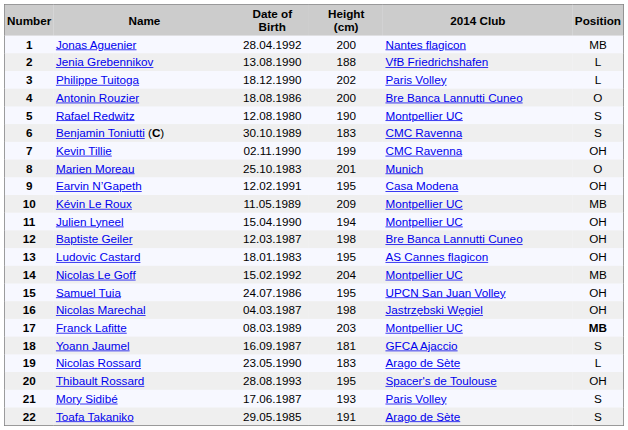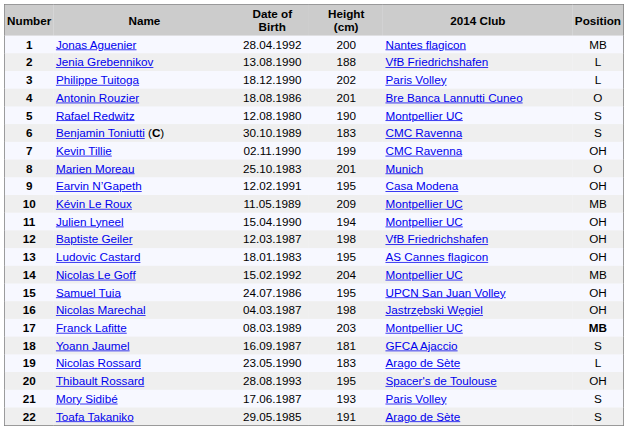 <table cellpadding="3" style="background: #f7f8ff; font-size: 95%; border: 1px solid gray; border-collapse: collapse;">
 <tr style="background:#ccc;">
 <th style="width: 10px;"><strong>Number</strong></th>
 <th style="width: 230px;"><strong>Name</strong></th>
 <th style="width: 90px;"><strong>Date of Birth</strong></th>
 <th style="width: 90px;"><strong>Height<br>(cm)</strong></th>
 <th style="width: 240px;"><strong>2014 Club</strong></th>
 <th style="width: 50px;"><strong>Position</strong></th>
 </tr>
 <tr>
 <td style="text-align:center;"><strong>1</strong></td>
 <td><a href='#'>Jonas Aguenier</a></td>
 <td style="text-align:center;">28.04.1992</td>
 <td style="text-align:center;">200</td>
 <td> <a href='#'>Nantes flagicon</a></td>
 <td style="text-align:center;">MB</td>
 </tr>
 <tr style="background: #efefef;">
 <td style="text-align:center;"><strong>2</strong></td>
 <td><a href='#'>Jenia Grebennikov</a></td>
 <td style="text-align:center;">13.08.1990</td>
 <td style="text-align:center;">188</td>
 <td> <a href='#'>VfB Friedrichshafen</a></td>
 <td style="text-align:center;">L</td>
 </tr>
 <tr>
 <td style="text-align:center;"><strong>3</strong></td>
 <td><a href='#'>Philippe Tuitoga</a></td>
 <td style="text-align:center;">18.12.1990</td>
 <td style="text-align:center;">202</td>
 <td> <a href='#'>Paris Volley</a></td>
 <td style="text-align:center;">L</td>
 </tr>
 <tr style="background: #efefef;">
 <td style="text-align:center;"><strong>4</strong></td>
 <td><a href='#'>Antonin Rouzier</a></td>
 <td style="text-align:center;">18.08.1986</td>
-<td style="text-align:center;">200</td>
+<td style="text-align:center;">201</td>
 <td> <a href='#'>Bre Banca Lannutti Cuneo</a></td>
 <td style="text-align:center;">O</td>
 </tr>
 <tr>
 <td style="text-align:center;"><strong>5</strong></td>
 <td><a href='#'>Rafael Redwitz</a></td>
 <td style="text-align:center;">12.08.1980</td>
 <td style="text-align:center;">190</td>
 <td> <a href='#'>Montpellier UC</a></td>
 <td style="text-align:center;">S</td>
 </tr>
 <tr style="background: #efefef;">
 <td style="text-align:center;"><strong>6</strong></td>
 <td><a href='#'>Benjamin Toniutti</a> (<strong>C</strong>)</td>
 <td style="text-align:center;">30.10.1989</td>
 <td style="text-align:center;">183</td>
 <td> <a href='#'>CMC Ravenna</a></td>
 <td style="text-align:center;">S</td>
 </tr>
 <tr>
 <td style="text-align:center;"><strong>7</strong></td>
 <td><a href='#'>Kevin Tillie</a></td>
 <td style="text-align:center;">02.11.1990</td>
 <td style="text-align:center;">199</td>
 <td> <a href='#'>CMC Ravenna</a></td>
 <td style="text-align:center;">OH</td>
 </tr>
 <tr style="background: #efefef;">
 <td style="text-align:center;"><strong>8</strong></td>
 <td><a href='#'>Marien Moreau</a></td>
 <td style="text-align:center;">25.10.1983</td>
 <td style="text-align:center;">201</td>
 <td> <a href='#'>Munich</a></td>
 <td style="text-align:center;">O</td>
 </tr>
 <tr>
 <td style="text-align:center;"><strong>9</strong></td>
 <td><a href='#'>Earvin N’Gapeth</a></td>
 <td style="text-align:center;">12.02.1991</td>
 <td style="text-align:center;">195</td>
 <td> <a href='#'>Casa Modena</a></td>
 <td style="text-align:center;">OH</td>
 </tr>
 <tr style="background: #efefef;">
 <td style="text-align:center;"><strong>10</strong></td>
 <td><a href='#'>Kévin Le Roux</a></td>
 <td style="text-align:center;">11.05.1989</td>
 <td style="text-align:center;">209</td>
 <td> <a href='#'>Montpellier UC</a></td>
 <td style="text-align:center;">MB</td>
 </tr>
 <tr>
 <td style="text-align:center;"><strong>11</strong></td>
 <td><a href='#'>Julien Lyneel</a></td>
 <td style="text-align:center;">15.04.1990</td>
 <td style="text-align:center;">194</td>
 <td> <a href='#'>Montpellier UC</a></td>
 <td style="text-align:center;">OH</td>
 </tr>
 <tr style="background: #efefef;">
 <td style="text-align:center;"><strong>12</strong></td>
 <td><a href='#'>Baptiste Geiler</a></td>
 <td style="text-align:center;">12.03.1987</td>
 <td style="text-align:center;">198</td>
-<td> <a href='#'>Bre Banca Lannutti Cuneo</a></td>
+<td> <a href='#'>VfB Friedrichshafen</a></td>
 <td style="text-align:center;">OH</td>
 </tr>
 <tr>
 <td style="text-align:center;"><strong>13</strong></td>
 <td><a href='#'>Ludovic Castard</a></td>
 <td style="text-align:center;">18.01.1983</td>
 <td style="text-align:center;">195</td>
 <td> <a href='#'>AS Cannes flagicon</a></td>
 <td style="text-align:center;">OH</td>
 </tr>
 <tr style="background: #efefef;">
 <td style="text-align:center;"><strong>14</strong></td>
 <td><a href='#'>Nicolas Le Goff</a></td>
 <td style="text-align:center;">15.02.1992</td>
 <td style="text-align:center;">204</td>
 <td> <a href='#'>Montpellier UC</a></td>
 <td style="text-align:center;">MB</td>
 </tr>
 <tr>
 <td style="text-align:center;"><strong>15</strong></td>
 <td><a href='#'>Samuel Tuia</a></td>
 <td style="text-align:center;">24.07.1986</td>
 <td style="text-align:center;">195</td>
 <td> <a href='#'>UPCN San Juan Volley</a></td>
 <td style="text-align:center;">OH</td>
 </tr>
 <tr style="background: #efefef;">
 <td style="text-align:center;"><strong>16</strong></td>
 <td><a href='#'>Nicolas Marechal</a></td>
 <td style="text-align:center;">04.03.1987</td>
 <td style="text-align:center;">198</td>
 <td> <a href='#'>Jastrzębski Węgiel</a></td>
 <td style="text-align:center;">OH</td>
 </tr>
 <tr>
 <td style="text-align:center;"><strong>17</strong></td>
 <td><a href='#'>Franck Lafitte</a></td>
 <td style="text-align:center;">08.03.1989</td>
 <td style="text-align:center;">203</td>
 <td> <a href='#'>Montpellier UC</a></td>
 <td style="text-align:center;"><strong>MB</strong></td>
 </tr>
 <tr style="background: #efefef;">
 <td style="text-align:center;"><strong>18</strong></td>
 <td><a href='#'>Yoann Jaumel</a></td>
 <td style="text-align:center;">16.09.1987</td>
 <td style="text-align:center;">181</td>
 <td> <a href='#'>GFCA Ajaccio</a></td>
 <td style="text-align:center;">S</td>
 </tr>
 <tr>
 <td style="text-align:center;"><strong>19</strong></td>
 <td><a href='#'>Nicolas Rossard</a></td>
 <td style="text-align:center;">23.05.1990</td>
 <td style="text-align:center;">183</td>
 <td> <a href='#'>Arago de Sète</a></td>
 <td style="text-align:center;">L</td>
 </tr>
 <tr style="background: #efefef;">
 <td style="text-align:center;"><strong>20</strong></td>
 <td><a href='#'>Thibault Rossard</a></td>
 <td style="text-align:center;">28.08.1993</td>
 <td style="text-align:center;">195</td>
 <td> <a href='#'>Spacer's de Toulouse</a></td>
 <td style="text-align:center;">OH</td>
 </tr>
 <tr>
 <td style="text-align:center;"><strong>21</strong></td>
 <td><a href='#'>Mory Sidibé</a></td>
 <td style="text-align:center;">17.06.1987</td>
 <td style="text-align:center;">193</td>
 <td> <a href='#'>Paris Volley</a></td>
 <td style="text-align:center;">S</td>
 </tr>
 <tr style="background: #efefef;">
 <td style="text-align:center;"><strong>22</strong></td>
 <td><a href='#'>Toafa Takaniko</a></td>
 <td style="text-align:center;">29.05.1985</td>
 <td style="text-align:center;">191</td>
 <td> <a href='#'>Arago de Sète</a></td>
 <td style="text-align:center;">S</td>
 </tr>
 </table>
